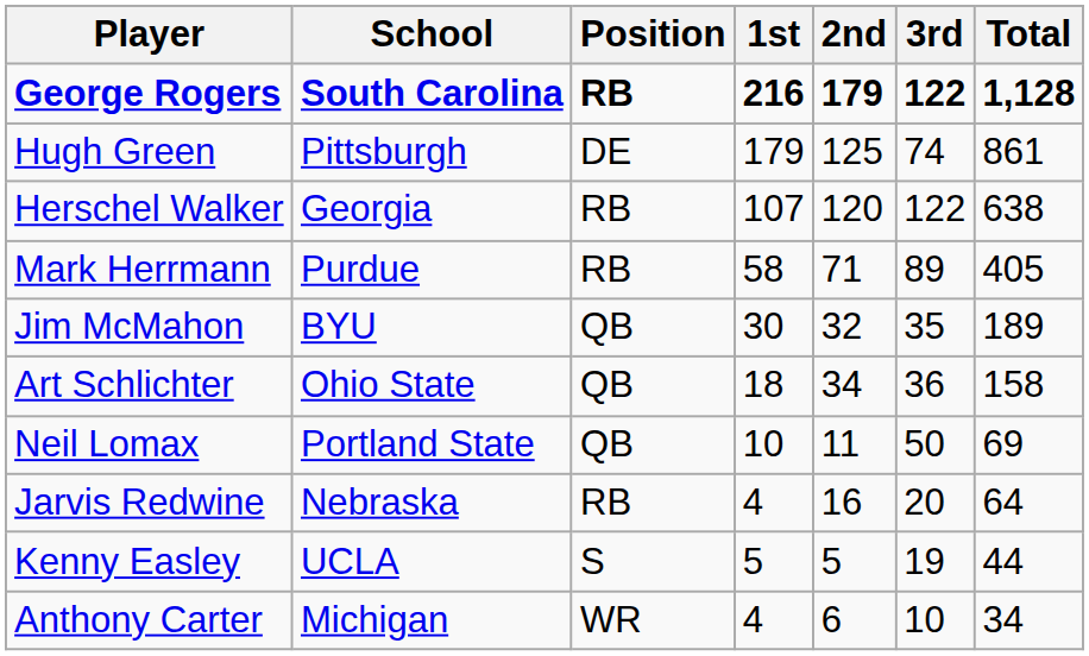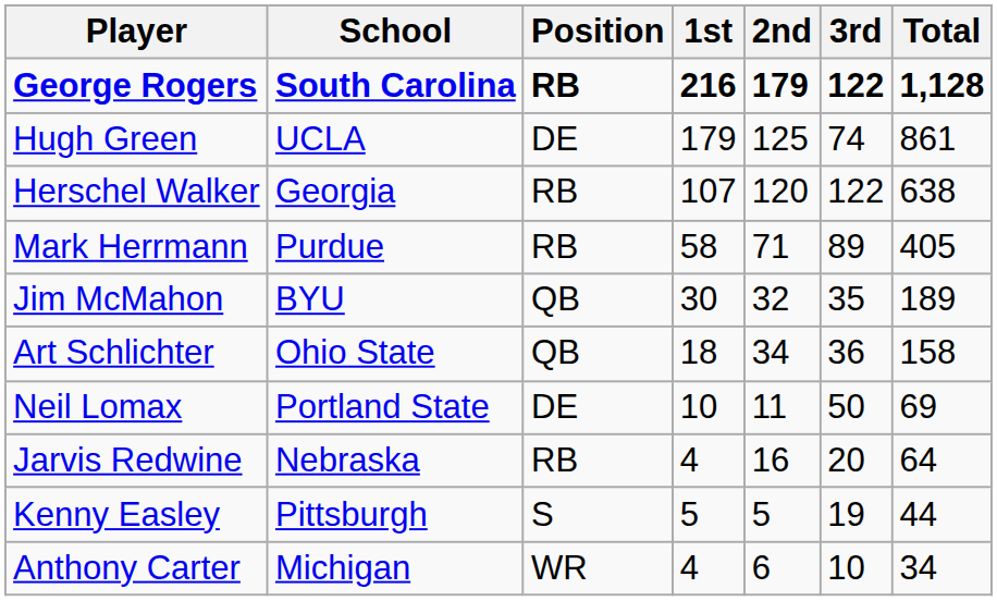 <table class="wikitable">
 <tr>
 <th>Player</th>
 <th>School</th>
 <th>Position</th>
 <th>1st</th>
 <th>2nd</th>
 <th>3rd</th>
 <th>Total</th>
 </tr>
 <tr>
 <td><strong><a href='#'>George Rogers</a></strong></td>
 <td><strong><a href='#'>South Carolina</a></strong></td>
 <td><strong>RB</strong></td>
 <td><strong>216</strong></td>
 <td><strong>179</strong></td>
 <td><strong>122</strong></td>
 <td><strong>1,128</strong></td>
 </tr>
 <tr>
 <td><a href='#'>Hugh Green</a></td>
-<td><a href='#'>Pittsburgh</a></td>
+<td><a href='#'>UCLA</a></td>
 <td>DE</td>
 <td>179</td>
 <td>125</td>
 <td>74</td>
 <td>861</td>
 </tr>
 <tr>
 <td><a href='#'>Herschel Walker</a></td>
 <td><a href='#'>Georgia</a></td>
 <td>RB</td>
 <td>107</td>
 <td>120</td>
 <td>122</td>
 <td>638</td>
 </tr>
 <tr>
 <td><a href='#'>Mark Herrmann</a></td>
 <td><a href='#'>Purdue</a></td>
 <td>RB</td>
 <td>58</td>
 <td>71</td>
 <td>89</td>
 <td>405</td>
 </tr>
 <tr>
 <td><a href='#'>Jim McMahon</a></td>
 <td><a href='#'>BYU</a></td>
 <td>QB</td>
 <td>30</td>
 <td>32</td>
 <td>35</td>
 <td>189</td>
 </tr>
 <tr>
 <td><a href='#'>Art Schlichter</a></td>
 <td><a href='#'>Ohio State</a></td>
 <td>QB</td>
 <td>18</td>
 <td>34</td>
 <td>36</td>
 <td>158</td>
 </tr>
 <tr>
 <td><a href='#'>Neil Lomax</a></td>
 <td><a href='#'>Portland State</a></td>
-<td>QB</td>
+<td>DE</td>
 <td>10</td>
 <td>11</td>
 <td>50</td>
 <td>69</td>
 </tr>
 <tr>
 <td><a href='#'>Jarvis Redwine</a></td>
 <td><a href='#'>Nebraska</a></td>
 <td>RB</td>
 <td>4</td>
 <td>16</td>
 <td>20</td>
 <td>64</td>
 </tr>
 <tr>
 <td><a href='#'>Kenny Easley</a></td>
-<td><a href='#'>UCLA</a></td>
+<td><a href='#'>Pittsburgh</a></td>
 <td>S</td>
 <td>5</td>
 <td>5</td>
 <td>19</td>
 <td>44</td>
 </tr>
 <tr>
 <td><a href='#'>Anthony Carter</a></td>
 <td><a href='#'>Michigan</a></td>
 <td>WR</td>
 <td>4</td>
 <td>6</td>
 <td>10</td>
 <td>34</td>
 </tr>
 </table>
